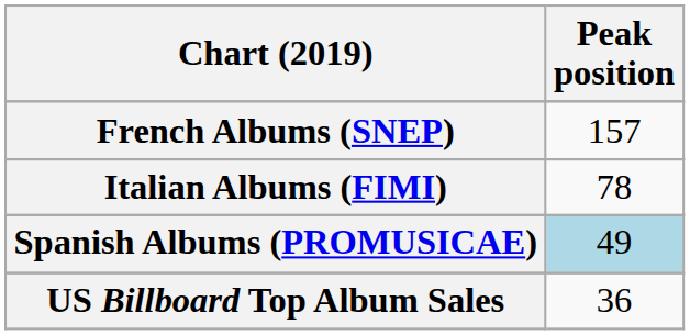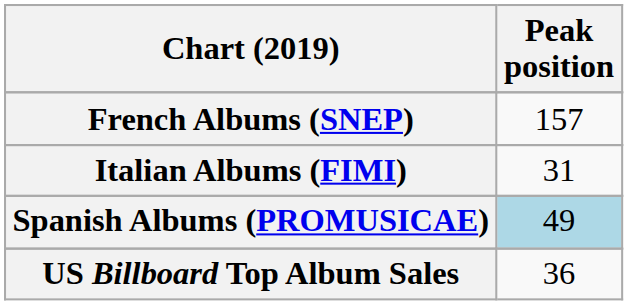 <table class="wikitable sortable plainrowheaders" style="text-align:center">
 <tr>
 <th scope="col">Chart (2019)</th>
 <th scope="col">Peak<br>position</th>
 </tr>
 <tr>
 </tr>
 <tr>
 </tr>
 <tr>
 </tr>
 <tr>
 </tr>
 <tr>
 <th scope="row">French Albums (<a href='#'>SNEP</a>)</th>
 <td>157</td>
 </tr>
 <tr>
 </tr>
 <tr>
 <th scope="row">Italian Albums (<a href='#'>FIMI</a>)</th>
-<td>78</td>
+<td>31</td>
 </tr>
 <tr>
 </tr>
 <tr>
 </tr>
 <tr>
 <th scope="row">Spanish Albums (<a href='#'>PROMUSICAE</a>)</th>
 <td style="background: lightblue;">49</td>
 </tr>
 <tr>
 </tr>
 <tr>
 <th scope="row">US <em>Billboard</em> Top Album Sales</th>
 <td>36</td>
 </tr>
 </table>
